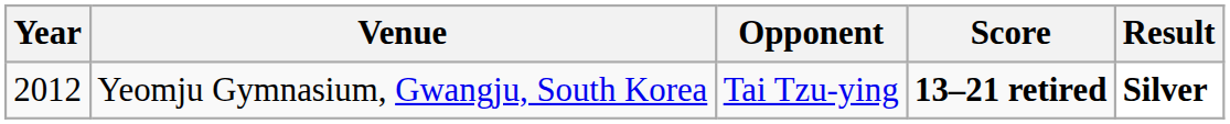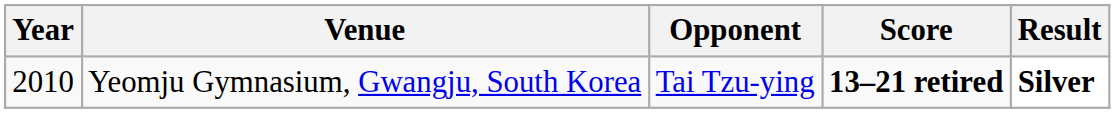 <table class="sortable wikitable" style="font-size: 90%;">
 <tr>
 <th>Year</th>
 <th>Venue</th>
 <th>Opponent</th>
 <th>Score</th>
 <th>Result</th>
 </tr>
 <tr>
-<td align="center">2012</td>
+<td align="center">2010</td>
 <td align="left">Yeomju Gymnasium, <a href='#'>Gwangju, South Korea</a></td>
 <td align="left"> <a href='#'>Tai Tzu-ying</a></td>
 <td align="left"><strong>13–21 retired</strong></td>
 <td style="text-align:left; background:white"> <strong>Silver</strong></td>
 </tr>
 </table>
